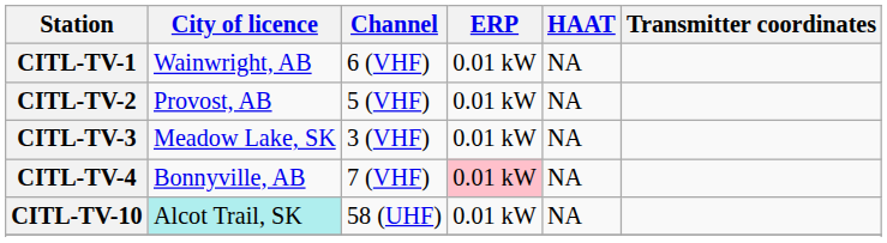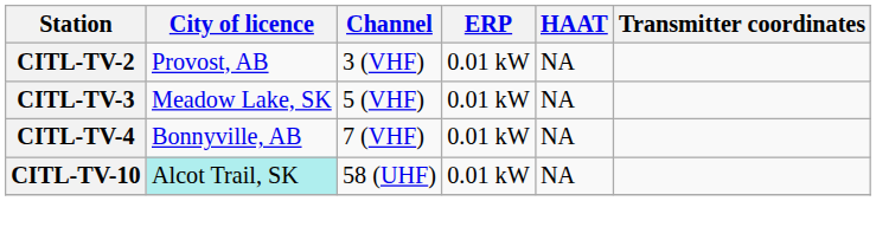 <table class="wikitable">
 <tr>
 <th>Station</th>
 <th><a href='#'>City of licence</a></th>
 <th><a href='#'>Channel</a></th>
 <th><a href='#'>ERP</a></th>
 <th><a href='#'>HAAT</a></th>
 <th>Transmitter coordinates</th>
 </tr>
 <tr style="vertical-align: top; text-align: left;">
-<th scope = "row">CITL-TV-1</th>
-<td><a href='#'>Wainwright, AB</a></td>
-<td>6 (<a href='#'>VHF</a>)</td>
-<td>0.01 kW</td>
-<td>NA</td>
-<td></td>
-</tr>
-<tr style="vertical-align: top; text-align: left;">
 <th scope = "row">CITL-TV-2</th>
 <td><a href='#'>Provost, AB</a></td>
-<td>5 (<a href='#'>VHF</a>)</td>
+<td>3 (<a href='#'>VHF</a>)</td>
 <td>0.01 kW</td>
 <td>NA</td>
 <td></td>
 </tr>
 <tr style="vertical-align: top; text-align: left;">
 <th scope = "row">CITL-TV-3</th>
 <td><a href='#'>Meadow Lake, SK</a></td>
-<td>3 (<a href='#'>VHF</a>)</td>
+<td>5 (<a href='#'>VHF</a>)</td>
 <td>0.01 kW</td>
 <td>NA</td>
 <td></td>
 </tr>
 <tr style="vertical-align: top; text-align: left;">
 <th scope = "row">CITL-TV-4</th>
 <td><a href='#'>Bonnyville, AB</a></td>
 <td>7 (<a href='#'>VHF</a>)</td>
-<td style="background: pink;">0.01 kW</td>
+<td>0.01 kW</td>
 <td>NA</td>
 <td></td>
 </tr>
 <tr style="vertical-align: top; text-align: left;">
 <th scope = "row">CITL-TV-10</th>
 <td style="background: paleturquoise;">Alcot Trail, SK</td>
 <td>58 (<a href='#'>UHF</a>)</td>
 <td>0.01 kW</td>
 <td>NA</td>
 <td></td>
 </tr>
 <tr style="vertical-align: top; text-align: left;">
 </tr>
 <tr style="vertical-align: top; text-align: left;">
 </tr>
 </table>
